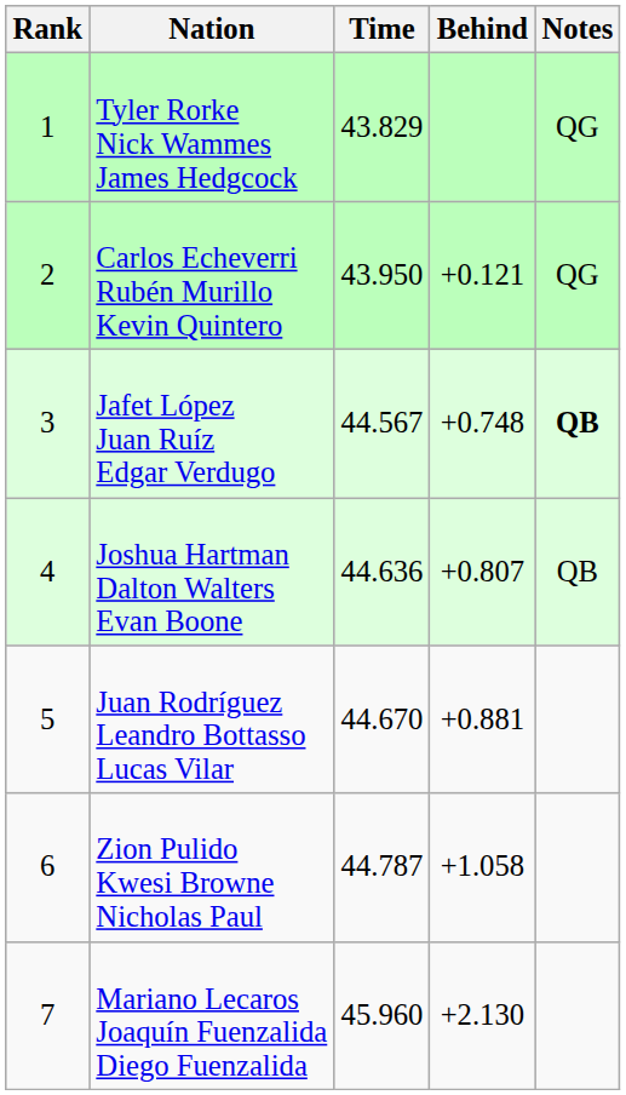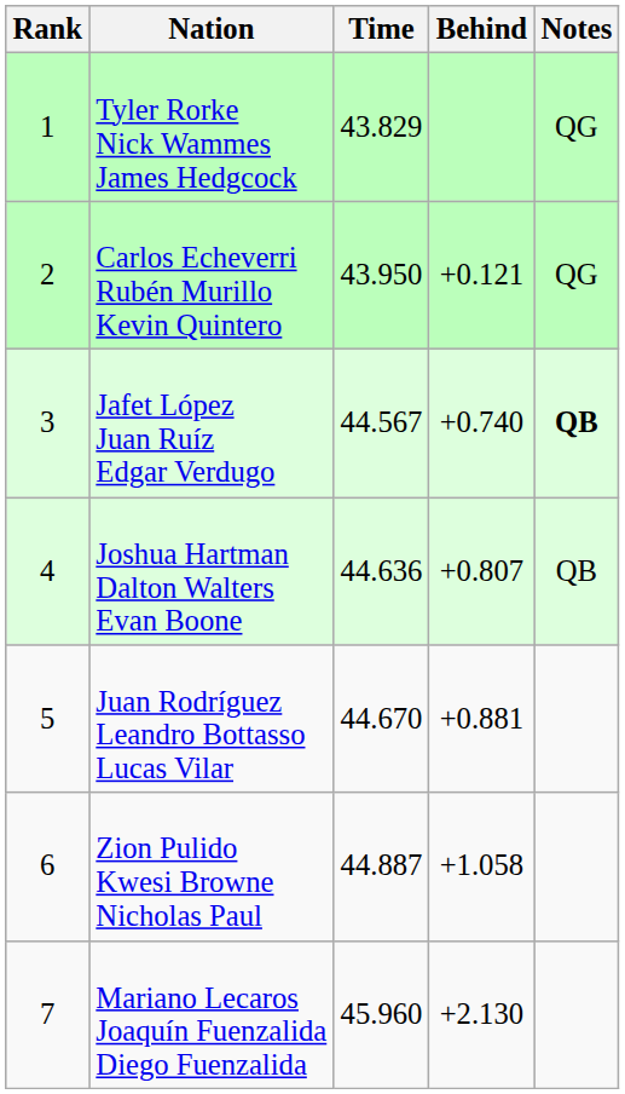 <table class="wikitable sortable" style="text-align:center">
 <tr>
 <th>Rank</th>
 <th>Nation</th>
 <th>Time</th>
 <th>Behind</th>
 <th>Notes</th>
 </tr>
 <tr bgcolor=bbffbb>
 <td>1</td>
 <td align=left><br><a href='#'>Tyler Rorke</a><br><a href='#'>Nick Wammes</a><br><a href='#'>James Hedgcock</a></td>
 <td>43.829</td>
 <td></td>
 <td>QG</td>
 </tr>
 <tr bgcolor=bbffbb>
 <td>2</td>
 <td align=left><br><a href='#'>Carlos Echeverri</a><br><a href='#'>Rubén Murillo</a><br><a href='#'>Kevin Quintero</a></td>
 <td>43.950</td>
 <td>+0.121</td>
 <td>QG</td>
 </tr>
 <tr bgcolor=ddffdd>
 <td>3</td>
 <td align=left><br><a href='#'>Jafet López</a><br><a href='#'>Juan Ruíz</a><br><a href='#'>Edgar Verdugo</a></td>
 <td>44.567</td>
-<td>+0.748</td>
+<td>+0.740</td>
 <td><strong>QB</strong></td>
 </tr>
 <tr bgcolor=ddffdd>
 <td>4</td>
 <td align=left><br><a href='#'>Joshua Hartman</a><br><a href='#'>Dalton Walters</a><br><a href='#'>Evan Boone</a></td>
 <td>44.636</td>
 <td>+0.807</td>
 <td>QB</td>
 </tr>
 <tr>
 <td>5</td>
 <td align=left><br><a href='#'>Juan Rodríguez</a><br><a href='#'>Leandro Bottasso</a><br><a href='#'>Lucas Vilar</a></td>
 <td>44.670</td>
 <td>+0.881</td>
 <td></td>
 </tr>
 <tr>
 <td>6</td>
 <td align=left><br><a href='#'>Zion Pulido</a><br><a href='#'>Kwesi Browne</a><br><a href='#'>Nicholas Paul</a></td>
-<td>44.787</td>
+<td>44.887</td>
 <td>+1.058</td>
 <td></td>
 </tr>
 <tr>
 <td>7</td>
 <td align=left><br><a href='#'>Mariano Lecaros</a><br><a href='#'>Joaquín Fuenzalida</a><br><a href='#'>Diego Fuenzalida</a></td>
 <td>45.960</td>
 <td>+2.130</td>
 <td></td>
 </tr>
 </table>
